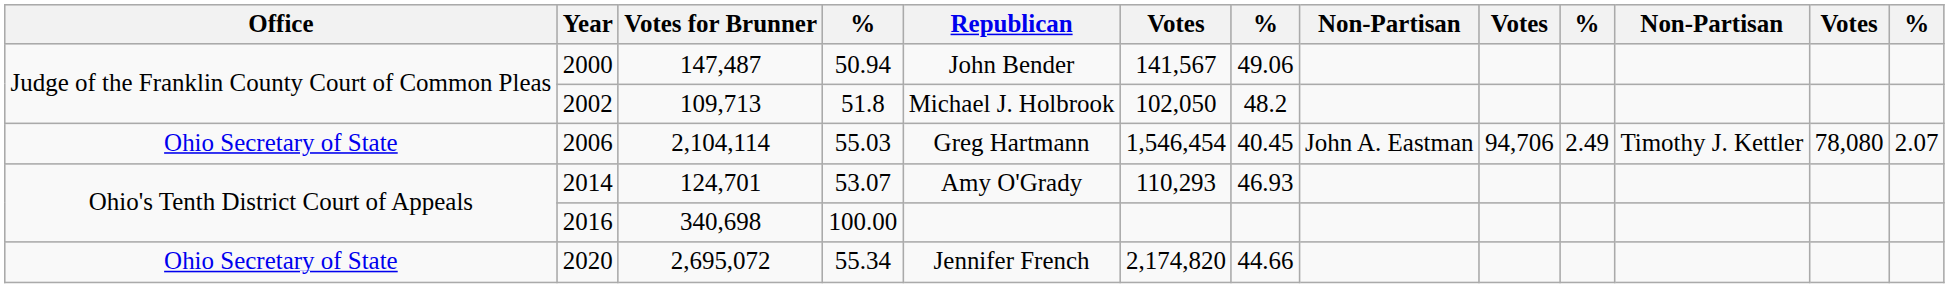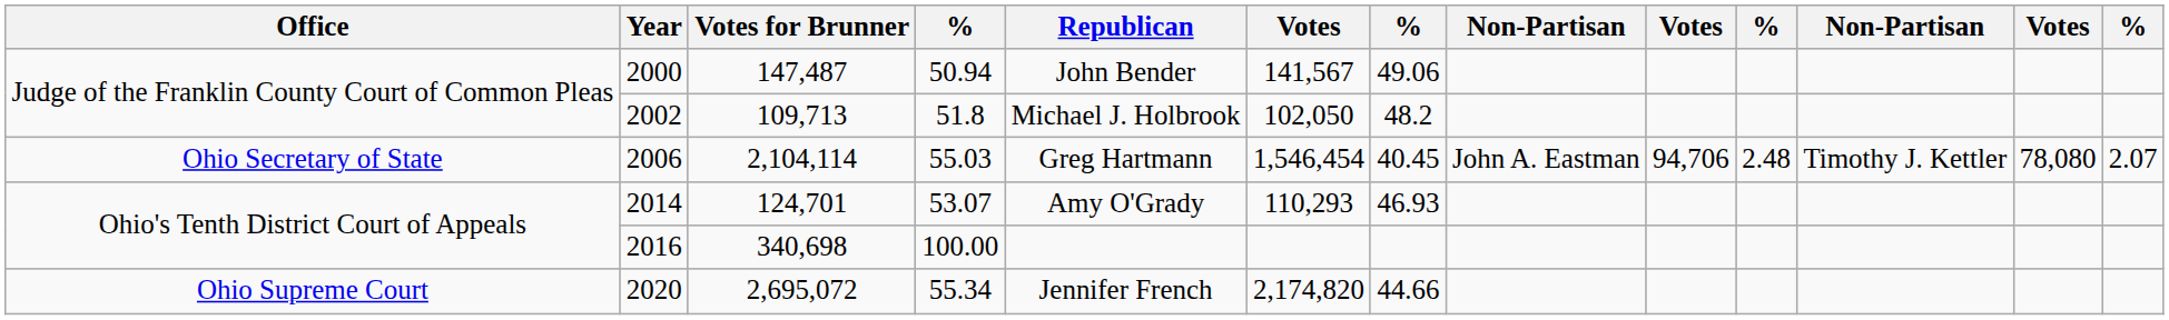 <table class="wikitable" style="text-align: center;">
 <tr>
 <th>Office</th>
 <th>Year</th>
 <th>Votes for Brunner</th>
 <th>%</th>
 <th><a href='#'>Republican</a></th>
 <th>Votes</th>
 <th>%</th>
 <th>Non-Partisan</th>
 <th>Votes</th>
 <th>%</th>
 <th>Non-Partisan</th>
 <th>Votes</th>
 <th>%</th>
 </tr>
 <tr>
 <td rowspan="2">Judge of the Franklin County Court of Common Pleas</td>
 <td>2000</td>
 <td>147,487</td>
 <td>50.94</td>
 <td>John Bender</td>
 <td>141,567</td>
 <td>49.06</td>
 <td></td>
 <td></td>
 <td></td>
 <td></td>
 <td></td>
 <td></td>
 </tr>
 <tr>
 <td>2002</td>
 <td>109,713</td>
 <td>51.8</td>
 <td>Michael J. Holbrook</td>
 <td>102,050</td>
 <td>48.2</td>
 <td></td>
 <td></td>
 <td></td>
 <td></td>
 <td></td>
 <td></td>
 </tr>
 <tr>
 <td><a href='#'>Ohio Secretary of State</a></td>
 <td>2006</td>
 <td>2,104,114</td>
 <td>55.03</td>
 <td>Greg Hartmann</td>
 <td>1,546,454</td>
 <td>40.45</td>
 <td>John A. Eastman</td>
 <td>94,706</td>
-<td>2.49</td>
+<td>2.48</td>
 <td>Timothy J. Kettler</td>
 <td>78,080</td>
 <td>2.07</td>
 </tr>
 <tr>
 <td rowspan="2">Ohio's Tenth District Court of Appeals</td>
 <td>2014</td>
 <td>124,701</td>
 <td>53.07</td>
 <td>Amy O'Grady</td>
 <td>110,293</td>
 <td>46.93</td>
 <td></td>
 <td></td>
 <td></td>
 <td></td>
 <td></td>
 <td></td>
 </tr>
 <tr>
 <td>2016</td>
 <td>340,698</td>
 <td>100.00</td>
 <td></td>
 <td></td>
 <td></td>
 <td></td>
 <td></td>
 <td></td>
 <td></td>
 <td></td>
 <td></td>
 </tr>
 <tr>
-<td><a href='#'>Ohio Secretary of State</a></td>
+<td><a href='#'>Ohio Supreme Court</a></td>
 <td>2020</td>
 <td>2,695,072</td>
 <td>55.34</td>
 <td>Jennifer French</td>
 <td>2,174,820</td>
 <td>44.66</td>
 <td></td>
 <td></td>
 <td></td>
 <td></td>
 <td></td>
 <td></td>
 </tr>
 </table>
